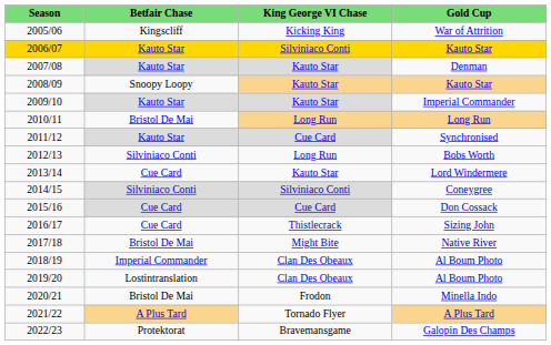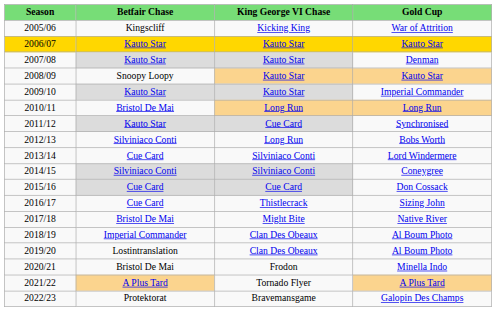 <table class = "wikitable" | border="1" cellpadding="0" style="border-collapse: collapse; font-size:90%; text-align: center;">
 <tr bgcolor="#77dd77" align="center">
 <td width="100px"><strong>Season</strong><br></td>
 <td width="200px"><strong>Betfair Chase</strong><br></td>
 <td width="200px"><strong>King George VI Chase</strong> <br></td>
 <td width="200px"><strong>Gold Cup</strong> <br></td>
 </tr>
 <tr>
 <td>2005/06</td>
 <td>Kingscliff</td>
 <td><a href='#'>Kicking King</a></td>
 <td><a href='#'>War of Attrition</a></td>
 </tr>
 <tr style="background-color: gold;">
 <td>2006/07</td>
 <td><a href='#'>Kauto Star</a></td>
-<td><a href='#'>Silviniaco Conti</a></td>
+<td><a href='#'>Kauto Star</a></td>
 <td><a href='#'>Kauto Star</a></td>
 </tr>
 <tr>
 <td>2007/08</td>
 <td style="background-color: #DCDCDC;"><a href='#'>Kauto Star</a></td>
 <td style="background-color: #DCDCDC;"><a href='#'>Kauto Star</a></td>
 <td><a href='#'>Denman</a></td>
 </tr>
 <tr>
 <td>2008/09</td>
 <td>Snoopy Loopy</td>
 <td style="background-color: #FBD48E;"><a href='#'>Kauto Star</a></td>
 <td style="background-color: #FBD48E;"><a href='#'>Kauto Star</a></td>
 </tr>
 <tr>
 <td>2009/10</td>
 <td style="background-color: #DCDCDC;"><a href='#'>Kauto Star</a></td>
 <td style="background-color: #DCDCDC;"><a href='#'>Kauto Star</a></td>
 <td><a href='#'>Imperial Commander</a></td>
 </tr>
 <tr>
 <td>2010/11</td>
 <td><a href='#'>Bristol De Mai</a></td>
 <td style="background-color: #FBD48E;"><a href='#'>Long Run</a></td>
 <td style="background-color: #FBD48E;"><a href='#'>Long Run</a></td>
 </tr>
 <tr>
 <td>2011/12</td>
 <td style="background-color: #DCDCDC;"><a href='#'>Kauto Star</a></td>
 <td style="background-color: #DCDCDC;"><a href='#'>Cue Card</a></td>
 <td><a href='#'>Synchronised</a></td>
 </tr>
 <tr>
 <td>2012/13</td>
 <td><a href='#'>Silviniaco Conti</a></td>
 <td><a href='#'>Long Run</a></td>
 <td><a href='#'>Bobs Worth</a></td>
 </tr>
 <tr>
 <td>2013/14</td>
 <td><a href='#'>Cue Card</a></td>
-<td><a href='#'>Kauto Star</a></td>
+<td><a href='#'>Silviniaco Conti</a></td>
 <td><a href='#'>Lord Windermere</a></td>
 </tr>
 <tr>
 <td>2014/15</td>
 <td style="background-color: #DCDCDC;"><a href='#'>Silviniaco Conti</a></td>
 <td style="background-color: #DCDCDC;"><a href='#'>Silviniaco Conti</a></td>
 <td><a href='#'>Coneygree</a></td>
 </tr>
 <tr>
 <td>2015/16</td>
 <td style="background-color: #DCDCDC;"><a href='#'>Cue Card</a></td>
 <td style="background-color: #DCDCDC;"><a href='#'>Cue Card</a></td>
 <td><a href='#'>Don Cossack</a></td>
 </tr>
 <tr>
 <td>2016/17</td>
 <td><a href='#'>Cue Card</a></td>
 <td><a href='#'>Thistlecrack</a></td>
 <td><a href='#'>Sizing John</a></td>
 </tr>
 <tr>
 <td>2017/18</td>
 <td><a href='#'>Bristol De Mai</a></td>
 <td><a href='#'>Might Bite</a></td>
 <td><a href='#'>Native River</a></td>
 </tr>
 <tr>
 <td>2018/19</td>
 <td><a href='#'>Imperial Commander</a></td>
 <td><a href='#'>Clan Des Obeaux</a></td>
 <td><a href='#'>Al Boum Photo</a></td>
 </tr>
 <tr>
 <td>2019/20</td>
 <td>Lostintranslation</td>
 <td><a href='#'>Clan Des Obeaux</a></td>
 <td><a href='#'>Al Boum Photo</a></td>
 </tr>
 <tr>
 <td>2020/21</td>
 <td>Bristol De Mai</td>
 <td>Frodon</td>
 <td><a href='#'>Minella Indo</a></td>
 </tr>
 <tr>
 <td>2021/22</td>
 <td style="background-color: #FBD48E;"><a href='#'>A Plus Tard</a></td>
 <td>Tornado Flyer</td>
 <td style="background-color: #FBD48E;"><a href='#'>A Plus Tard</a></td>
 </tr>
 <tr>
 <td>2022/23</td>
 <td>Protektorat</td>
 <td>Bravemansgame</td>
 <td><a href='#'>Galopin Des Champs</a></td>
 </tr>
 </table>
